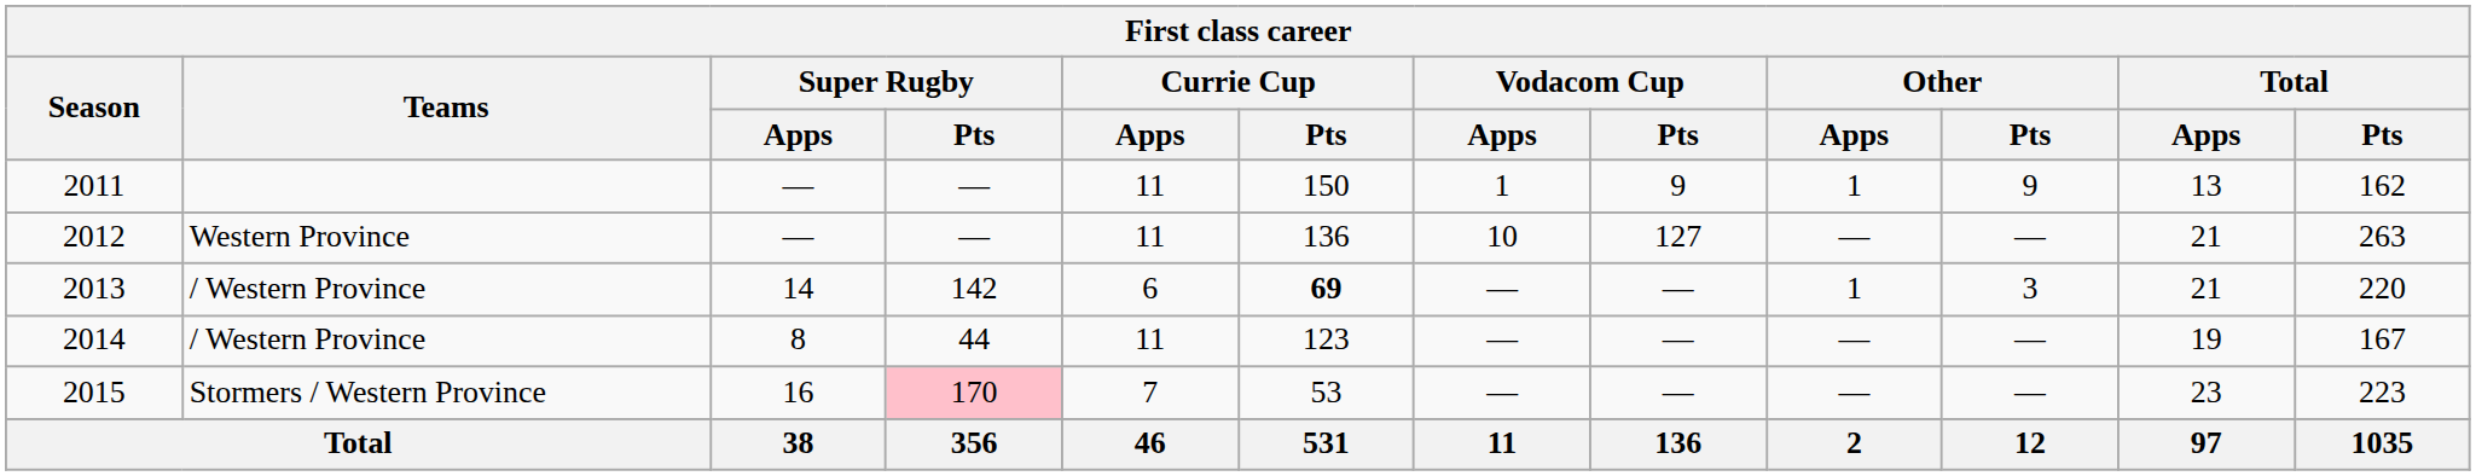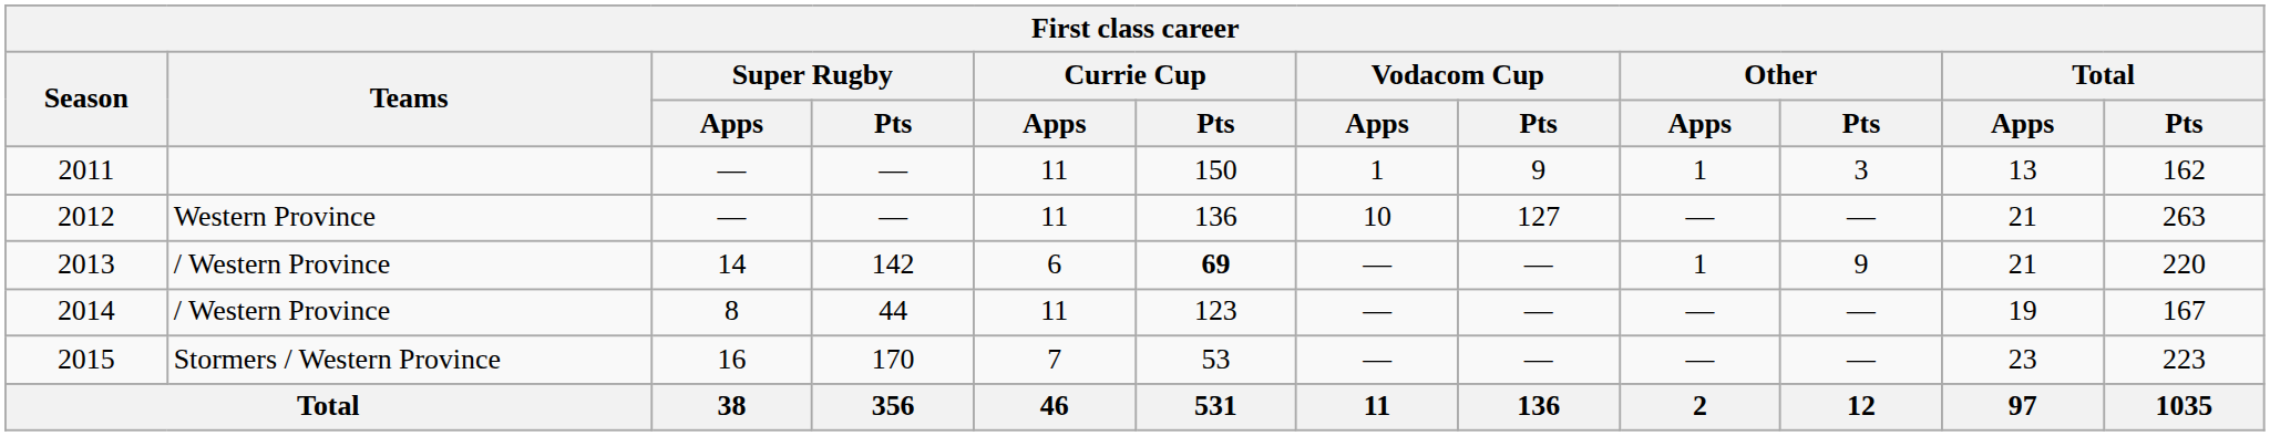 <table class="wikitable" style="text-align:center; font-size:85%; width:85%">
 <tr>
 <th colspan=100%>First class career</th>
 </tr>
 <tr>
 <th style="width:5%;"  rowspan=2>Season</th>
 <th style="width:15%;" rowspan=2>Teams</th>
 <th colspan=2>Super Rugby</th>
 <th colspan=2>Currie Cup</th>
 <th colspan=2>Vodacom Cup</th>
 <th colspan=2>Other</th>
 <th colspan=2>Total</th>
 </tr>
 <tr>
 <th style="width:5%;">Apps</th>
 <th style="width:5%;">Pts</th>
 <th style="width:5%;">Apps</th>
 <th style="width:5%;">Pts</th>
 <th style="width:5%;">Apps</th>
 <th style="width:5%;">Pts</th>
 <th style="width:5%;">Apps</th>
 <th style="width:5%;">Pts</th>
 <th style="width:5%;">Apps</th>
 <th style="width:5%;">Pts</th>
 </tr>
 <tr>
 <td>2011</td>
 <td style="text-align:left;"></td>
 <td>—</td>
 <td>—</td>
 <td>11</td>
 <td>150</td>
 <td>1</td>
 <td>9</td>
 <td>1</td>
-<td>9</td>
+<td>3</td>
 <td>13</td>
 <td>162</td>
 </tr>
 <tr>
 <td>2012</td>
 <td style="text-align:left;">Western Province</td>
 <td>—</td>
 <td>—</td>
 <td>11</td>
 <td>136</td>
 <td>10</td>
 <td>127</td>
 <td>—</td>
 <td>—</td>
 <td>21</td>
 <td>263</td>
 </tr>
 <tr>
 <td>2013</td>
 <td style="text-align:left;"> / Western Province</td>
 <td>14</td>
 <td>142</td>
 <td>6</td>
 <td><strong>69</strong></td>
 <td>—</td>
 <td>—</td>
 <td>1</td>
-<td>3</td>
+<td>9</td>
 <td>21</td>
 <td>220</td>
 </tr>
 <tr>
 <td>2014</td>
 <td style="text-align:left;"> / Western Province</td>
 <td>8</td>
 <td>44</td>
 <td>11</td>
 <td>123</td>
 <td>—</td>
 <td>—</td>
 <td>—</td>
 <td>—</td>
 <td>19</td>
 <td>167</td>
 </tr>
 <tr>
 <td>2015</td>
 <td style="text-align:left;">Stormers / Western Province</td>
 <td>16</td>
-<td style="background: pink;">170</td>
+<td>170</td>
 <td>7</td>
 <td>53</td>
 <td>—</td>
 <td>—</td>
 <td>—</td>
 <td>—</td>
 <td>23</td>
 <td>223</td>
 </tr>
 <tr>
 <th colspan=2>Total</th>
 <th>38</th>
 <th>356</th>
 <th>46</th>
 <th>531</th>
 <th>11</th>
 <th>136</th>
 <th>2</th>
 <th>12</th>
 <th>97</th>
 <th>1035</th>
 </tr>
 </table>
